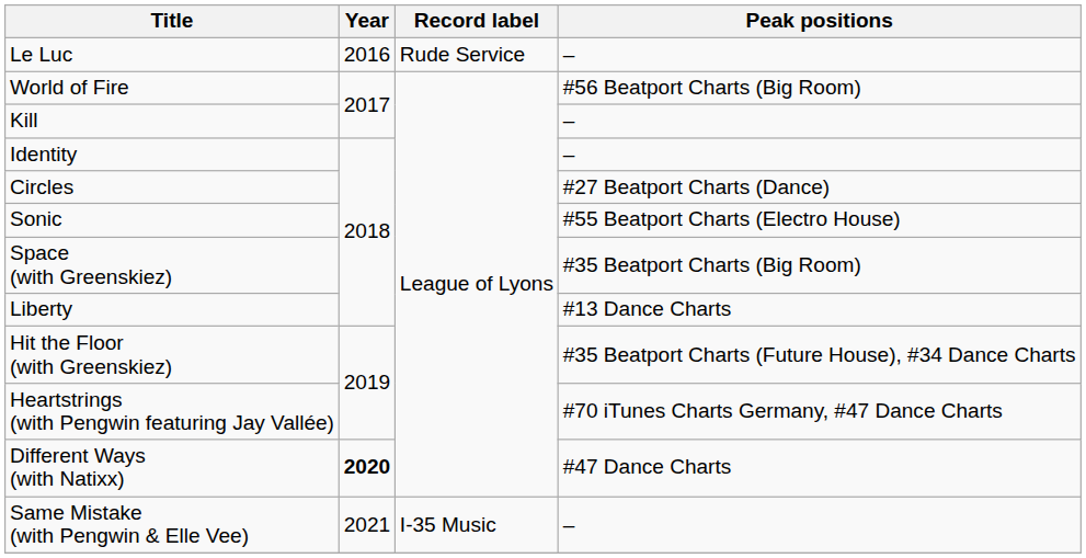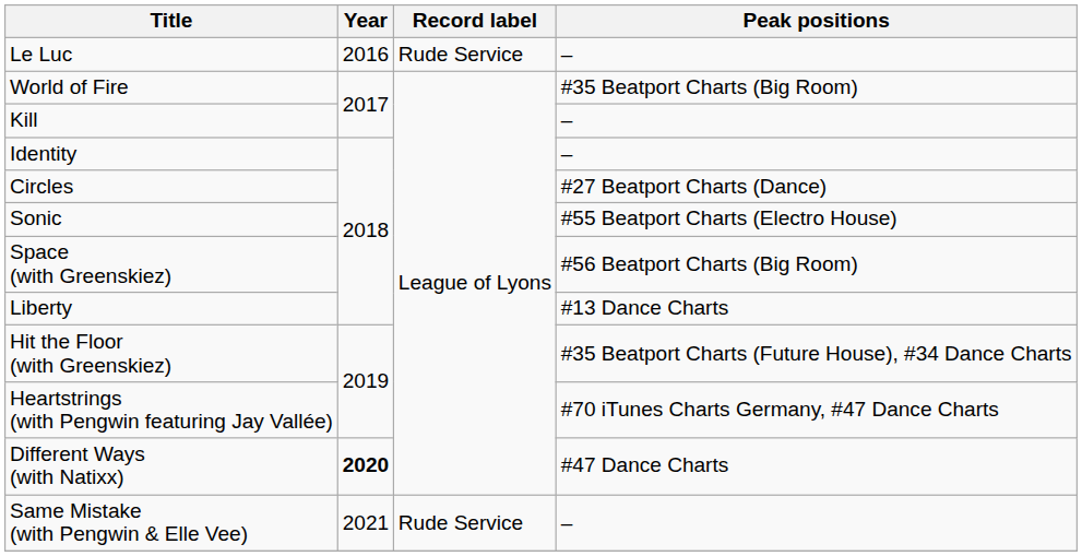 <table class="wikitable">
 <tr>
 <th>Title</th>
 <th>Year</th>
 <th>Record label</th>
 <th>Peak positions</th>
 </tr>
 <tr>
 <td>Le Luc</td>
 <td>2016</td>
 <td>Rude Service</td>
 <td>–</td>
 </tr>
 <tr>
 <td>World of Fire</td>
 <td rowspan="2">2017</td>
 <td rowspan="10">League of Lyons</td>
-<td>#56 Beatport Charts (Big Room)</td>
+<td>#35 Beatport Charts (Big Room)</td>
 </tr>
 <tr>
 <td>Kill</td>
 <td>–</td>
 </tr>
 <tr>
 <td>Identity</td>
 <td rowspan="5">2018</td>
 <td>–</td>
 </tr>
 <tr>
 <td>Circles</td>
 <td>#27 Beatport Charts (Dance)</td>
 </tr>
 <tr>
 <td>Sonic</td>
 <td>#55 Beatport Charts (Electro House)</td>
 </tr>
 <tr>
 <td>Space <br><span>(with Greenskiez) </span></td>
-<td>#35 Beatport Charts (Big Room)</td>
+<td>#56 Beatport Charts (Big Room)</td>
 </tr>
 <tr>
 <td>Liberty</td>
 <td>#13 Dance Charts</td>
 </tr>
 <tr>
 <td>Hit the Floor  <br><span>(with Greenskiez)</span> </td>
 <td rowspan="2">2019</td>
 <td>#35 Beatport Charts (Future House), #34 Dance Charts</td>
 </tr>
 <tr>
 <td>Heartstrings <br><span>(with Pengwin featuring Jay Vallée)</span> </td>
 <td>#70 iTunes Charts Germany, #47 Dance Charts</td>
 </tr>
 <tr>
 <td>Different Ways <br><span>(with Natixx)</span></td>
 <td><strong>2020</strong></td>
 <td>#47 Dance Charts</td>
 </tr>
 <tr>
 <td>Same Mistake <br><span>(with Pengwin & Elle Vee)</span></td>
 <td>2021</td>
-<td>I-35 Music</td>
+<td>Rude Service</td>
 <td>–</td>
 </tr>
 <tr>
 </tr>
 </table>
